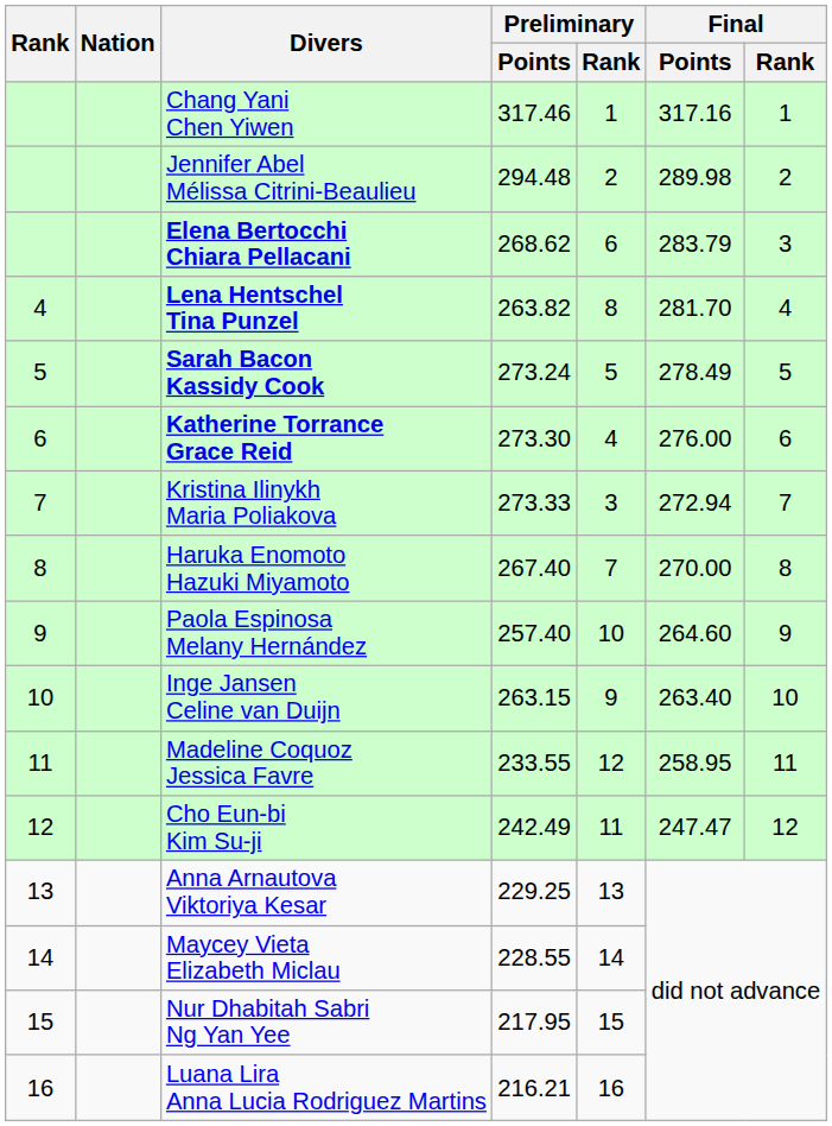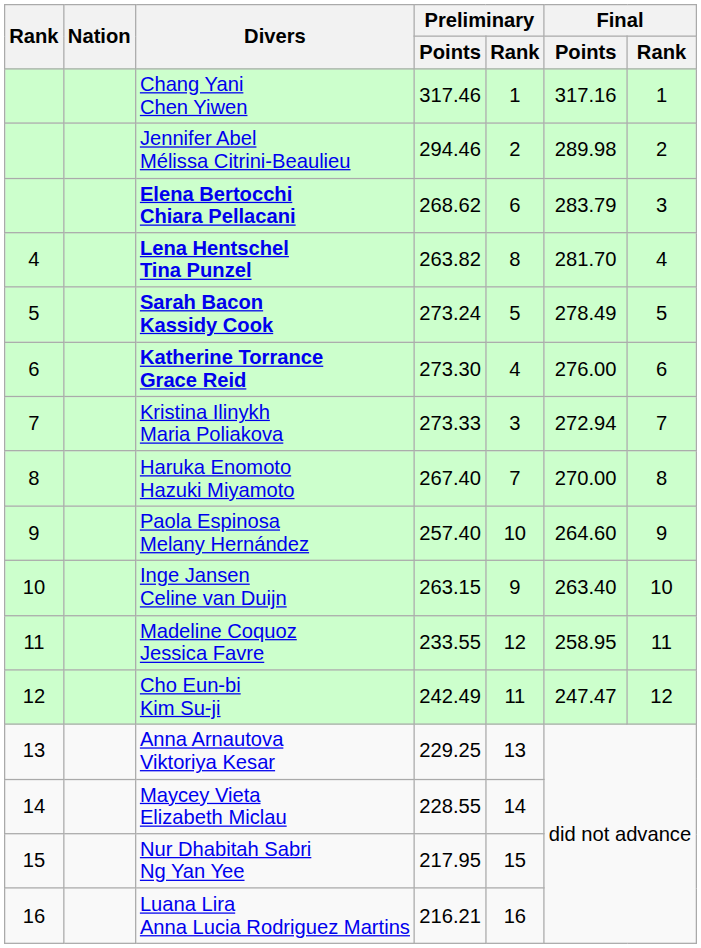 <table class="wikitable sortable" style="text-align:center">
 <tr>
 <th rowspan=2>Rank</th>
 <th rowspan=2>Nation</th>
 <th rowspan=2>Divers</th>
 <th colspan=2>Preliminary</th>
 <th colspan=2>Final</th>
 </tr>
 <tr>
 <th>Points</th>
 <th>Rank</th>
 <th>Points</th>
 <th>Rank</th>
 </tr>
 <tr bgcolor=ccffcc>
 <td></td>
 <td align=left></td>
 <td align=left><a href='#'>Chang Yani</a><br><a href='#'>Chen Yiwen</a></td>
 <td>317.46</td>
 <td>1</td>
 <td>317.16</td>
 <td>1</td>
 </tr>
 <tr bgcolor=ccffcc>
 <td></td>
 <td align=left></td>
 <td align=left><a href='#'>Jennifer Abel</a><br><a href='#'>Mélissa Citrini-Beaulieu</a></td>
-<td>294.48</td>
+<td>294.46</td>
 <td>2</td>
 <td>289.98</td>
 <td>2</td>
 </tr>
 <tr bgcolor=ccffcc>
 <td></td>
 <td align=left></td>
 <td align=left><strong><a href='#'>Elena Bertocchi</a><br><a href='#'>Chiara Pellacani</a></strong></td>
 <td>268.62</td>
 <td>6</td>
 <td>283.79</td>
 <td>3</td>
 </tr>
 <tr bgcolor=ccffcc>
 <td>4</td>
 <td align=left></td>
 <td align=left><strong><a href='#'>Lena Hentschel</a><br><a href='#'>Tina Punzel</a></strong></td>
 <td>263.82</td>
 <td>8</td>
 <td>281.70</td>
 <td>4</td>
 </tr>
 <tr bgcolor=ccffcc>
 <td>5</td>
 <td align=left></td>
 <td align=left><strong><a href='#'>Sarah Bacon</a><br><a href='#'>Kassidy Cook</a></strong></td>
 <td>273.24</td>
 <td>5</td>
 <td>278.49</td>
 <td>5</td>
 </tr>
 <tr bgcolor=ccffcc>
 <td>6</td>
 <td align=left></td>
 <td align=left><strong><a href='#'>Katherine Torrance</a><br><a href='#'>Grace Reid</a></strong></td>
 <td>273.30</td>
 <td>4</td>
 <td>276.00</td>
 <td>6</td>
 </tr>
 <tr bgcolor=ccffcc>
 <td>7</td>
 <td align=left></td>
 <td align=left><a href='#'>Kristina Ilinykh</a><br><a href='#'>Maria Poliakova</a></td>
 <td>273.33</td>
 <td>3</td>
 <td>272.94</td>
 <td>7</td>
 </tr>
 <tr bgcolor=ccffcc>
 <td>8</td>
 <td align=left></td>
 <td align=left><a href='#'>Haruka Enomoto</a><br><a href='#'>Hazuki Miyamoto</a></td>
 <td>267.40</td>
 <td>7</td>
 <td>270.00</td>
 <td>8</td>
 </tr>
 <tr bgcolor=ccffcc>
 <td>9</td>
 <td align=left></td>
 <td align=left><a href='#'>Paola Espinosa</a><br><a href='#'>Melany Hernández</a></td>
 <td>257.40</td>
 <td>10</td>
 <td>264.60</td>
 <td>9</td>
 </tr>
 <tr bgcolor=ccffcc>
 <td>10</td>
 <td align=left></td>
 <td align=left><a href='#'>Inge Jansen</a><br><a href='#'>Celine van Duijn</a></td>
 <td>263.15</td>
 <td>9</td>
 <td>263.40</td>
 <td>10</td>
 </tr>
 <tr bgcolor=ccffcc>
 <td>11</td>
 <td align=left></td>
 <td align=left><a href='#'>Madeline Coquoz</a><br><a href='#'>Jessica Favre</a></td>
 <td>233.55</td>
 <td>12</td>
 <td>258.95</td>
 <td>11</td>
 </tr>
 <tr bgcolor=ccffcc>
 <td>12</td>
 <td align=left></td>
 <td align=left><a href='#'>Cho Eun-bi</a><br><a href='#'>Kim Su-ji</a></td>
 <td>242.49</td>
 <td>11</td>
 <td>247.47</td>
 <td>12</td>
 </tr>
 <tr>
 <td>13</td>
 <td align=left></td>
 <td align=left><a href='#'>Anna Arnautova</a><br><a href='#'>Viktoriya Kesar</a></td>
 <td>229.25</td>
 <td>13</td>
 <td colspan="2" rowspan="4">did not advance</td>
 </tr>
 <tr>
 <td>14</td>
 <td align=left></td>
 <td align=left><a href='#'>Maycey Vieta</a><br><a href='#'>Elizabeth Miclau</a></td>
 <td>228.55</td>
 <td>14</td>
 </tr>
 <tr>
 <td>15</td>
 <td align=left></td>
 <td align=left><a href='#'>Nur Dhabitah Sabri</a><br><a href='#'>Ng Yan Yee</a></td>
 <td>217.95</td>
 <td>15</td>
 </tr>
 <tr>
 <td>16</td>
 <td align=left></td>
 <td align=left><a href='#'>Luana Lira</a><br><a href='#'>Anna Lucia Rodriguez Martins</a></td>
 <td>216.21</td>
 <td>16</td>
 </tr>
 </table>
